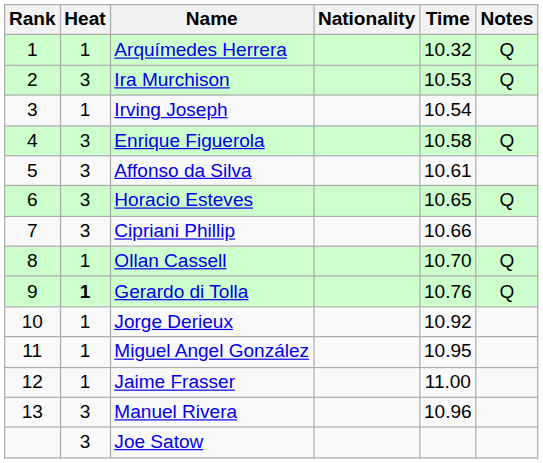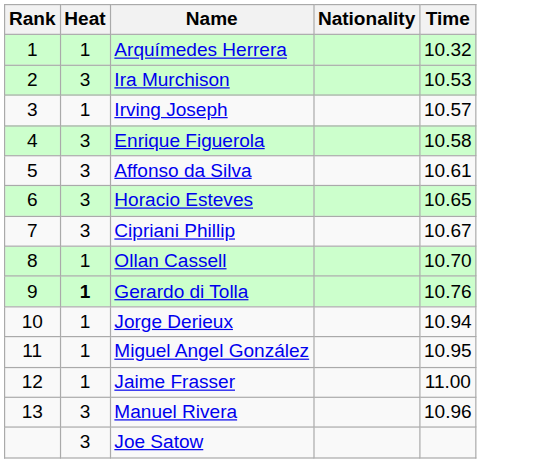 <table class="wikitable sortable" style="text-align:center">
 <tr>
 <th>Rank</th>
 <th>Heat</th>
 <th>Name</th>
 <th>Nationality</th>
 <th>Time</th>
-<th>Notes</th>
 </tr>
 <tr bgcolor=ccffcc>
 <td>1</td>
 <td>1</td>
 <td align=left><a href='#'>Arquímedes Herrera</a></td>
 <td align=left></td>
 <td>10.32</td>
-<td>Q</td>
 </tr>
 <tr bgcolor=ccffcc>
 <td>2</td>
 <td>3</td>
 <td align=left><a href='#'>Ira Murchison</a></td>
 <td align=left></td>
 <td>10.53</td>
-<td>Q</td>
 </tr>
 <tr>
 <td>3</td>
 <td>1</td>
 <td align=left><a href='#'>Irving Joseph</a></td>
 <td align=left></td>
-<td>10.54</td>
-<td></td>
+<td>10.57</td>
 </tr>
 <tr bgcolor=ccffcc>
 <td>4</td>
 <td>3</td>
 <td align=left><a href='#'>Enrique Figuerola</a></td>
 <td align=left></td>
 <td>10.58</td>
-<td>Q</td>
 </tr>
 <tr>
 <td>5</td>
 <td>3</td>
 <td align=left><a href='#'>Affonso da Silva</a></td>
 <td align=left></td>
 <td>10.61</td>
-<td></td>
 </tr>
 <tr bgcolor=ccffcc>
 <td>6</td>
 <td>3</td>
 <td align=left><a href='#'>Horacio Esteves</a></td>
 <td align=left></td>
 <td>10.65</td>
-<td>Q</td>
 </tr>
 <tr>
 <td>7</td>
 <td>3</td>
 <td align=left><a href='#'>Cipriani Phillip</a></td>
 <td align=left></td>
-<td>10.66</td>
-<td></td>
+<td>10.67</td>
 </tr>
 <tr bgcolor=ccffcc>
 <td>8</td>
 <td>1</td>
 <td align=left><a href='#'>Ollan Cassell</a></td>
 <td align=left></td>
 <td>10.70</td>
-<td>Q</td>
 </tr>
 <tr bgcolor=ccffcc>
 <td>9</td>
 <td><strong>1</strong></td>
 <td align=left><a href='#'>Gerardo di Tolla</a></td>
 <td align=left></td>
 <td>10.76</td>
-<td>Q</td>
 </tr>
 <tr>
 <td>10</td>
 <td>1</td>
 <td align=left><a href='#'>Jorge Derieux</a></td>
 <td align=left></td>
-<td>10.92</td>
-<td></td>
+<td>10.94</td>
 </tr>
 <tr>
 <td>11</td>
 <td>1</td>
 <td align=left><a href='#'>Miguel Angel González</a></td>
 <td align=left></td>
 <td>10.95</td>
-<td></td>
 </tr>
 <tr>
 <td>12</td>
 <td>1</td>
 <td align=left><a href='#'>Jaime Frasser</a></td>
 <td align=left></td>
 <td>11.00</td>
-<td></td>
 </tr>
 <tr>
 <td>13</td>
 <td>3</td>
 <td align=left><a href='#'>Manuel Rivera</a></td>
 <td align=left></td>
 <td>10.96</td>
-<td></td>
 </tr>
 <tr>
 <td></td>
 <td>3</td>
 <td align=left><a href='#'>Joe Satow</a></td>
 <td align=left></td>
 <td></td>
-<td></td>
 </tr>
 </table>
